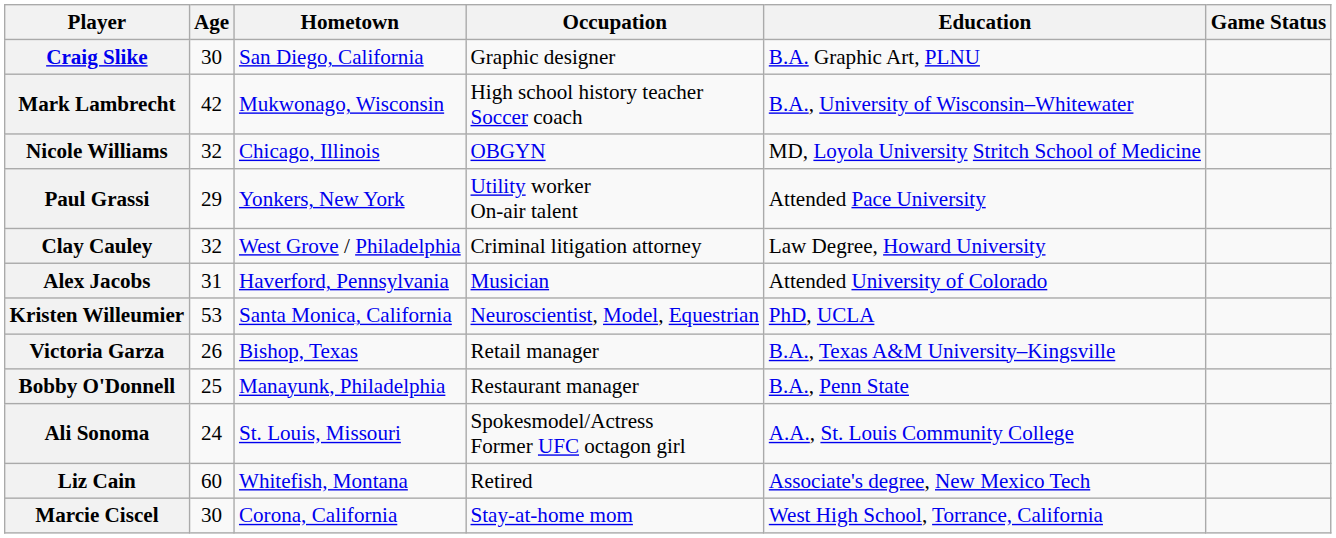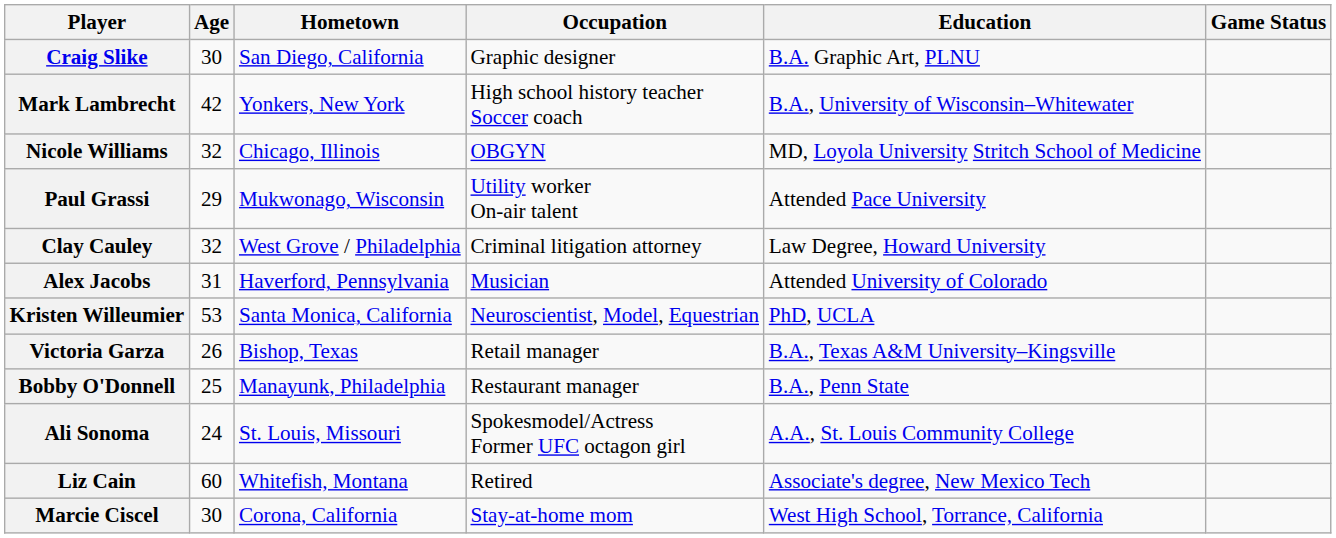 <table class="wikitable sortable" style="font-size: 95%;">
 <tr>
 <th scope="col">Player</th>
 <th scope="col">Age</th>
 <th scope="col" class="unsortable">Hometown</th>
 <th scope="col" class="unsortable">Occupation</th>
 <th scope="col" class="unsortable">Education</th>
 <th scope="col">Game Status</th>
 </tr>
 <tr>
 <th scope="row"><a href='#'>Craig Slike</a></th>
 <td align="center">30</td>
 <td><a href='#'>San Diego, California</a></td>
 <td>Graphic designer</td>
 <td><a href='#'>B.A.</a> Graphic Art, <a href='#'>PLNU</a></td>
 <td></td>
 </tr>
 <tr>
 <th scope="row">Mark Lambrecht</th>
 <td align="center">42</td>
-<td><a href='#'>Mukwonago, Wisconsin</a></td>
+<td><a href='#'>Yonkers, New York</a></td>
 <td>High school history teacher<br><a href='#'>Soccer</a> coach</td>
 <td><a href='#'>B.A.</a>, <a href='#'>University of Wisconsin–Whitewater</a></td>
 <td></td>
 </tr>
 <tr>
 <th scope="row">Nicole Williams</th>
 <td align="center">32</td>
 <td><a href='#'>Chicago, Illinois</a></td>
 <td><a href='#'>OBGYN</a></td>
 <td>MD, <a href='#'>Loyola University</a> <a href='#'>Stritch School of Medicine</a></td>
 <td></td>
 </tr>
 <tr>
 <th scope="row">Paul Grassi</th>
 <td align="center">29</td>
-<td><a href='#'>Yonkers, New York</a></td>
+<td><a href='#'>Mukwonago, Wisconsin</a></td>
 <td><a href='#'>Utility</a> worker<br>On-air talent</td>
 <td>Attended <a href='#'>Pace University</a></td>
 <td></td>
 </tr>
 <tr>
 <th scope="row">Clay Cauley</th>
 <td align="center">32</td>
 <td><a href='#'>West Grove</a> / <a href='#'>Philadelphia</a></td>
 <td>Criminal litigation attorney</td>
 <td>Law Degree, <a href='#'>Howard University</a></td>
 <td></td>
 </tr>
 <tr>
 <th scope="row">Alex Jacobs</th>
 <td align="center">31</td>
 <td><a href='#'>Haverford, Pennsylvania</a></td>
 <td><a href='#'>Musician</a></td>
 <td>Attended <a href='#'>University of Colorado</a></td>
 <td></td>
 </tr>
 <tr>
 <th scope="row">Kristen Willeumier</th>
 <td align="center">53</td>
 <td><a href='#'>Santa Monica, California</a></td>
 <td><a href='#'>Neuroscientist</a>, <a href='#'>Model</a>, <a href='#'>Equestrian</a></td>
 <td><a href='#'>PhD</a>, <a href='#'>UCLA</a></td>
 <td></td>
 </tr>
 <tr>
 <th scope="row">Victoria Garza</th>
 <td align="center">26</td>
 <td><a href='#'>Bishop, Texas</a></td>
 <td>Retail manager</td>
 <td><a href='#'>B.A.</a>, <a href='#'>Texas A&M University–Kingsville</a></td>
 <td></td>
 </tr>
 <tr>
 <th scope="row">Bobby O'Donnell</th>
 <td align="center">25</td>
 <td><a href='#'>Manayunk, Philadelphia</a></td>
 <td>Restaurant manager</td>
 <td><a href='#'>B.A.</a>, <a href='#'>Penn State</a></td>
 <td></td>
 </tr>
 <tr>
 <th scope="row">Ali Sonoma </th>
 <td align="center">24</td>
 <td><a href='#'>St. Louis, Missouri</a></td>
 <td>Spokesmodel/Actress<br>Former <a href='#'>UFC</a> octagon girl</td>
 <td><a href='#'>A.A.</a>, <a href='#'>St. Louis Community College</a></td>
 <td></td>
 </tr>
 <tr>
 <th scope="row">Liz Cain</th>
 <td align="center">60</td>
 <td><a href='#'>Whitefish, Montana</a></td>
 <td>Retired</td>
 <td><a href='#'>Associate's degree</a>, <a href='#'>New Mexico Tech</a></td>
 <td></td>
 </tr>
 <tr>
 <th scope="row">Marcie Ciscel </th>
 <td align="center">30</td>
 <td><a href='#'>Corona, California</a></td>
 <td><a href='#'>Stay-at-home mom</a></td>
 <td><a href='#'>West High School</a>, <a href='#'>Torrance, California</a></td>
 <td></td>
 </tr>
 </table>
